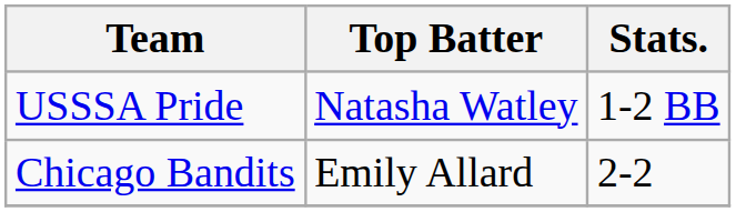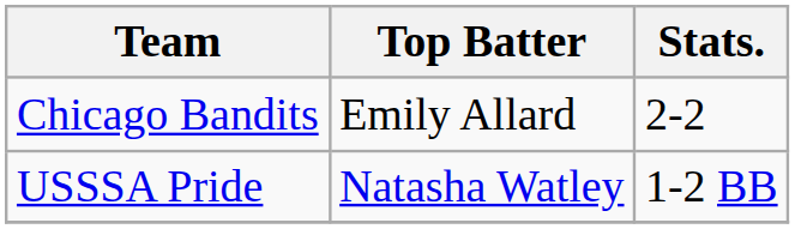 <table class="wikitable">
 <tr>
 <th>Team</th>
 <th>Top Batter</th>
 <th>Stats.</th>
 </tr>
 <tr>
+<td><a href='#'>Chicago Bandits</a></td>
+<td>Emily Allard</td>
+<td>2-2</td>
+</tr>
+<tr>
 <td><a href='#'>USSSA Pride</a></td>
 <td><a href='#'>Natasha Watley</a></td>
 <td>1-2 <a href='#'>BB</a></td>
 </tr>
 <tr>
-<td><a href='#'>Chicago Bandits</a></td>
-<td>Emily Allard</td>
-<td>2-2</td>
-</tr>
-<tr>
 </tr>
 </table>
